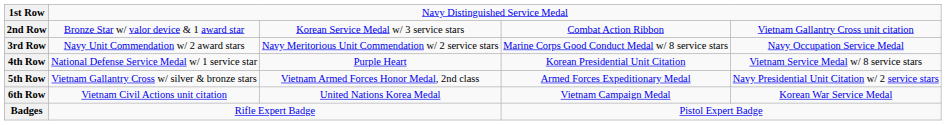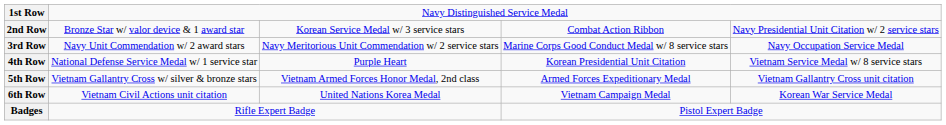 <table class="wikitable" style="margin:1em auto; text-align:center;">
 <tr>
 <th>1st Row</th>
 <td colspan="4"><a href='#'>Navy Distinguished Service Medal</a></td>
 </tr>
 <tr>
 <th>2nd Row</th>
 <td><a href='#'>Bronze Star</a> w/ <a href='#'>valor device</a> & 1 <a href='#'>award star</a></td>
 <td><a href='#'>Korean Service Medal</a> w/ 3 service stars</td>
 <td><a href='#'>Combat Action Ribbon</a></td>
-<td><a href='#'>Vietnam Gallantry Cross unit citation</a></td>
+<td><a href='#'>Navy Presidential Unit Citation</a> w/ 2 <a href='#'>service stars</a></td>
 </tr>
 <tr>
 <th>3rd Row</th>
 <td><a href='#'>Navy Unit Commendation</a> w/ 2 award stars</td>
 <td><a href='#'>Navy Meritorious Unit Commendation</a> w/ 2 service stars</td>
 <td><a href='#'>Marine Corps Good Conduct Medal</a> w/ 8 service stars</td>
 <td><a href='#'>Navy Occupation Service Medal</a></td>
 </tr>
 <tr>
 <th>4th Row</th>
 <td><a href='#'>National Defense Service Medal</a> w/ 1 service star</td>
 <td><a href='#'>Purple Heart</a></td>
 <td><a href='#'>Korean Presidential Unit Citation</a></td>
 <td><a href='#'>Vietnam Service Medal</a> w/ 8 service stars</td>
 </tr>
 <tr>
 <th>5th Row</th>
 <td><a href='#'>Vietnam Gallantry Cross</a> w/ silver & bronze stars</td>
 <td><a href='#'>Vietnam Armed Forces Honor Medal</a>, 2nd class</td>
 <td><a href='#'>Armed Forces Expeditionary Medal</a></td>
-<td><a href='#'>Navy Presidential Unit Citation</a> w/ 2 <a href='#'>service stars</a></td>
+<td><a href='#'>Vietnam Gallantry Cross unit citation</a></td>
 </tr>
 <tr>
 <th>6th Row</th>
 <td><a href='#'>Vietnam Civil Actions unit citation</a></td>
 <td><a href='#'>United Nations Korea Medal</a></td>
 <td><a href='#'>Vietnam Campaign Medal</a></td>
 <td><a href='#'>Korean War Service Medal</a></td>
 </tr>
 <tr>
 <th>Badges</th>
 <td colspan="2"><a href='#'>Rifle Expert Badge</a></td>
 <td colspan="2"><a href='#'>Pistol Expert Badge</a></td>
 </tr>
 </table>
